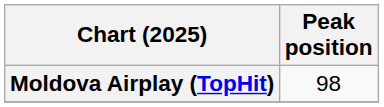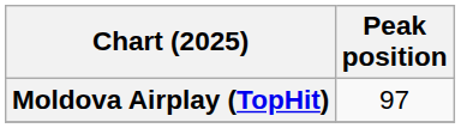 <table class="wikitable plainrowheaders" style="text-align:center">
 <tr>
 <th scope="col">Chart (2025)</th>
 <th scope="col">Peak<br>position</th>
 </tr>
 <tr>
 <th scope="row">Moldova Airplay (<a href='#'>TopHit</a>)</th>
-<td>98</td>
+<td>97</td>
 </tr>
 <tr>
 </tr>
 </table>
